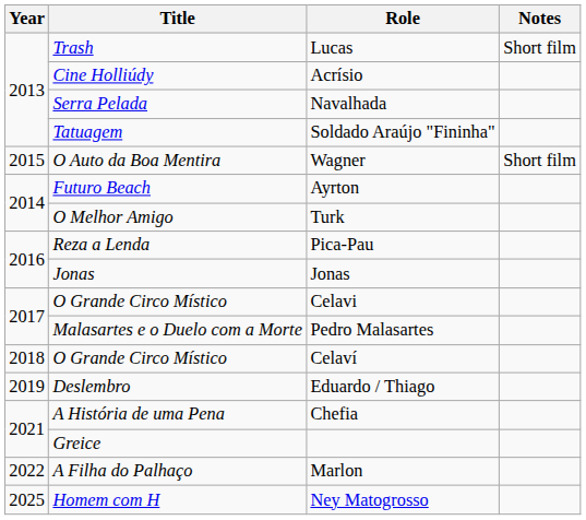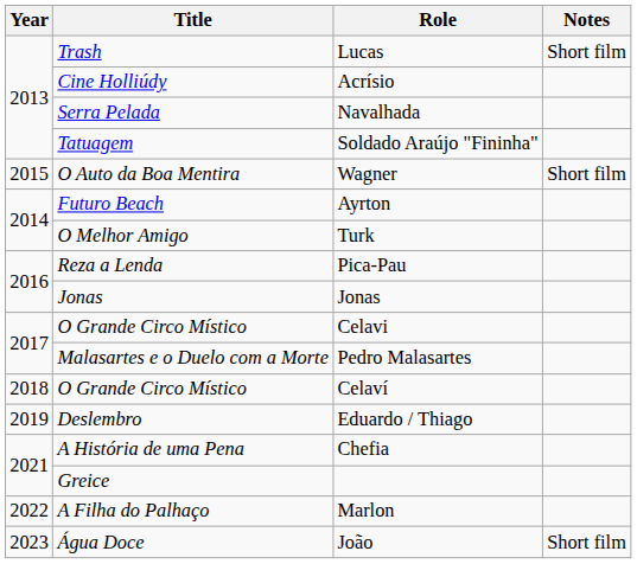 <table class="wikitable">
 <tr>
 <th>Year</th>
 <th>Title</th>
 <th>Role</th>
 <th>Notes</th>
 </tr>
 <tr>
 <td rowspan="4">2013</td>
 <td><em><a href='#'>Trash</a></em></td>
 <td>Lucas</td>
 <td>Short film</td>
 </tr>
 <tr>
 <td><em><a href='#'>Cine Holliúdy</a></em></td>
 <td>Acrísio</td>
 <td></td>
 </tr>
 <tr>
 <td><em><a href='#'>Serra Pelada</a></em></td>
 <td>Navalhada</td>
 <td></td>
 </tr>
 <tr>
 <td><em><a href='#'>Tatuagem</a></em></td>
 <td>Soldado Araújo "Fininha"</td>
 <td></td>
 </tr>
 <tr>
 <td>2015</td>
 <td><em>O Auto da Boa Mentira</em></td>
 <td>Wagner</td>
 <td>Short film</td>
 </tr>
 <tr>
 <td rowspan="2">2014</td>
 <td><em><a href='#'>Futuro Beach</a></em></td>
 <td>Ayrton</td>
 <td></td>
 </tr>
 <tr>
 <td><em>O Melhor Amigo</em></td>
 <td>Turk</td>
 <td></td>
 </tr>
 <tr>
 <td rowspan="2">2016</td>
 <td><em>Reza a Lenda</em></td>
 <td>Pica-Pau</td>
 <td></td>
 </tr>
 <tr>
 <td><em>Jonas</em></td>
 <td>Jonas</td>
 <td></td>
 </tr>
 <tr>
 <td rowspan="2">2017</td>
 <td><em>O Grande Circo Místico</em></td>
 <td>Celavi</td>
 <td></td>
 </tr>
 <tr>
 <td><em>Malasartes e o Duelo com a Morte</em></td>
 <td>Pedro Malasartes</td>
 <td></td>
 </tr>
 <tr>
 <td>2018</td>
 <td><em>O Grande Circo Místico</em></td>
 <td>Celaví</td>
 <td></td>
 </tr>
 <tr>
 <td>2019</td>
 <td><em>Deslembro</em></td>
 <td>Eduardo / Thiago</td>
 <td></td>
 </tr>
 <tr>
 <td rowspan="2">2021</td>
 <td><em>A História de uma Pena</em></td>
 <td>Chefia</td>
 <td></td>
 </tr>
 <tr>
 <td><em>Greice</em></td>
 <td></td>
 <td></td>
 </tr>
 <tr>
 <td>2022</td>
 <td><em>A Filha do Palhaço</em></td>
 <td>Marlon</td>
 <td></td>
 </tr>
 <tr>
-<td>2025</td>
-<td><em><a href='#'>Homem com H</a></em></td>
-<td><a href='#'>Ney Matogrosso</a></td>
-<td></td>
+<td>2023</td>
+<td><em>Água Doce</em></td>
+<td>João</td>
+<td>Short film</td>
 </tr>
 </table>
